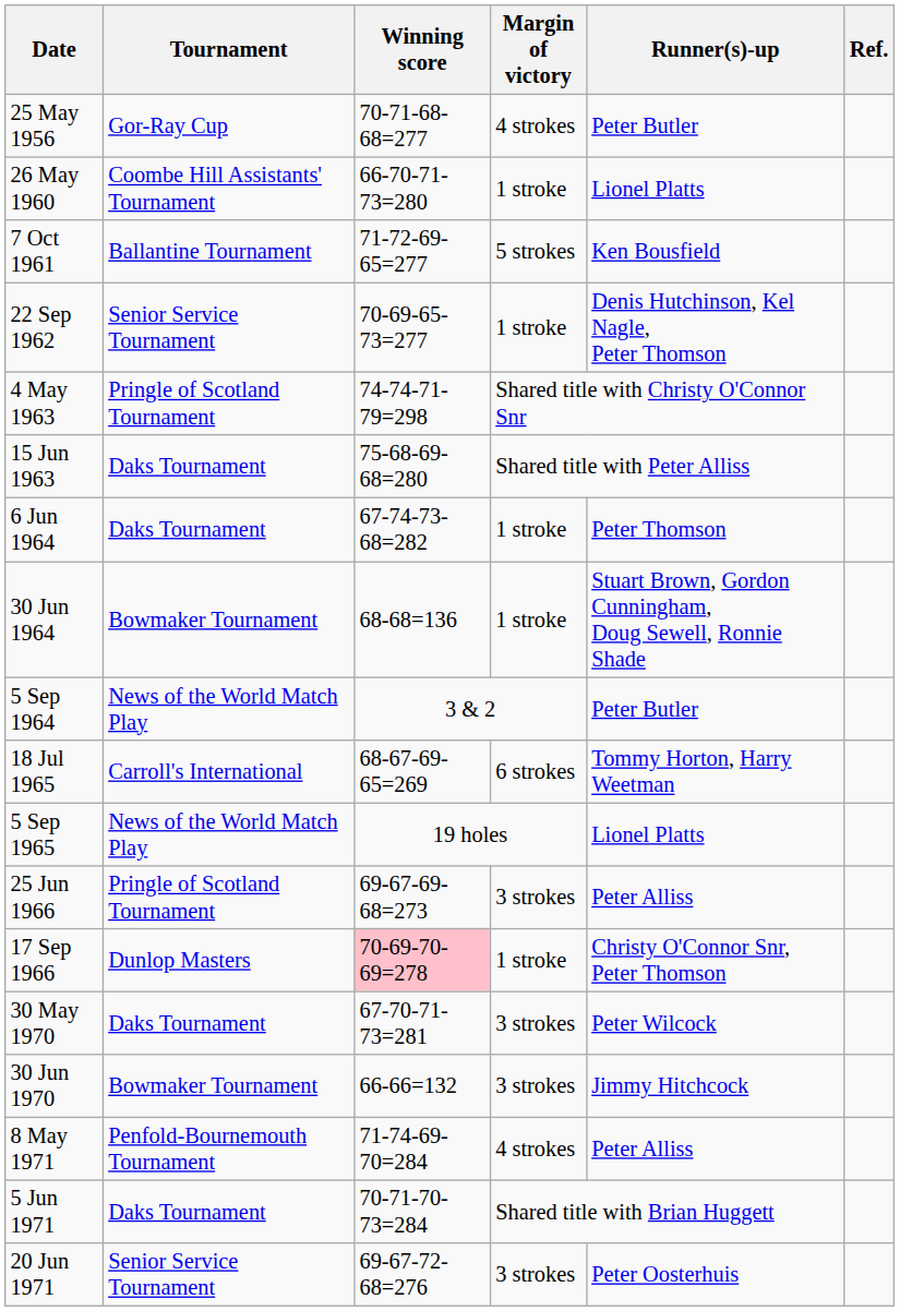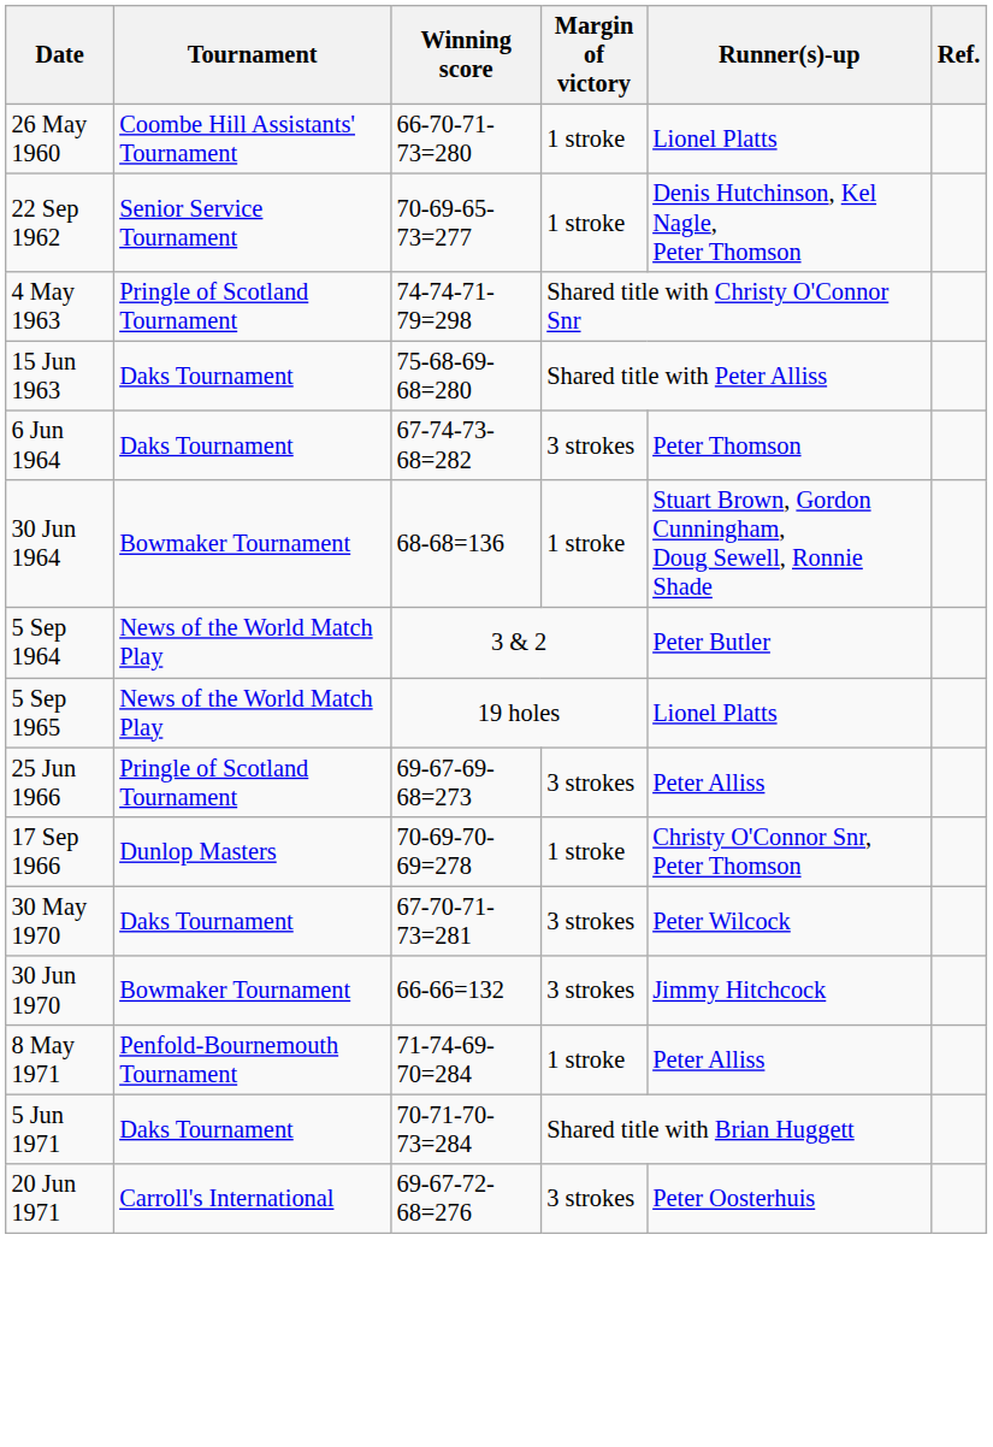 <table class="wikitable" style="font-size:95%;">
 <tr>
 <th>Date</th>
 <th>Tournament</th>
 <th>Winning score</th>
 <th>Margin of<br>victory</th>
 <th>Runner(s)-up</th>
 <th>Ref.</th>
 </tr>
 <tr>
-<td>25 May 1956</td>
-<td><a href='#'>Gor-Ray Cup</a></td>
-<td>70-71-68-68=277</td>
-<td>4 strokes</td>
-<td> <a href='#'>Peter Butler</a></td>
-<td></td>
-</tr>
-<tr>
 <td>26 May 1960</td>
 <td><a href='#'>Coombe Hill Assistants' Tournament</a></td>
 <td>66-70-71-73=280</td>
 <td>1 stroke</td>
 <td> <a href='#'>Lionel Platts</a></td>
-<td></td>
-</tr>
-<tr>
-<td>7 Oct 1961</td>
-<td><a href='#'>Ballantine Tournament</a></td>
-<td>71-72-69-65=277</td>
-<td>5 strokes</td>
-<td> <a href='#'>Ken Bousfield</a></td>
 <td></td>
 </tr>
 <tr>
 <td>22 Sep 1962</td>
 <td><a href='#'>Senior Service Tournament</a></td>
 <td>70-69-65-73=277</td>
 <td>1 stroke</td>
 <td> <a href='#'>Denis Hutchinson</a>,  <a href='#'>Kel Nagle</a>,<br> <a href='#'>Peter Thomson</a></td>
 <td></td>
 </tr>
 <tr>
 <td>4 May 1963</td>
 <td><a href='#'>Pringle of Scotland Tournament</a></td>
 <td>74-74-71-79=298</td>
 <td colspan=2>Shared title with   <a href='#'>Christy O'Connor Snr</a></td>
 <td></td>
 </tr>
 <tr>
 <td>15 Jun 1963</td>
 <td><a href='#'>Daks Tournament</a></td>
 <td>75-68-69-68=280</td>
 <td colspan=2>Shared title with  <a href='#'>Peter Alliss</a></td>
 <td></td>
 </tr>
 <tr>
 <td>6 Jun 1964</td>
 <td><a href='#'>Daks Tournament</a></td>
 <td>67-74-73-68=282</td>
-<td>1 stroke</td>
+<td>3 strokes</td>
 <td> <a href='#'>Peter Thomson</a></td>
 <td></td>
 </tr>
 <tr>
 <td>30 Jun 1964</td>
 <td><a href='#'>Bowmaker Tournament</a></td>
 <td>68-68=136</td>
 <td>1 stroke</td>
 <td> <a href='#'>Stuart Brown</a>,  <a href='#'>Gordon Cunningham</a>,<br> <a href='#'>Doug Sewell</a>,  <a href='#'>Ronnie Shade</a></td>
 <td></td>
 </tr>
 <tr>
 <td>5 Sep 1964</td>
 <td><a href='#'>News of the World Match Play</a></td>
 <td colspan=2 align=center>3 & 2</td>
 <td> <a href='#'>Peter Butler</a></td>
-<td></td>
-</tr>
-<tr>
-<td>18 Jul 1965</td>
-<td><a href='#'>Carroll's International</a></td>
-<td>68-67-69-65=269</td>
-<td>6 strokes</td>
-<td> <a href='#'>Tommy Horton</a>,  <a href='#'>Harry Weetman</a></td>
 <td></td>
 </tr>
 <tr>
 <td>5 Sep 1965</td>
 <td><a href='#'>News of the World Match Play</a></td>
 <td colspan=2 align=center>19 holes</td>
 <td> <a href='#'>Lionel Platts</a></td>
 <td></td>
 </tr>
 <tr>
 <td>25 Jun 1966</td>
 <td><a href='#'>Pringle of Scotland Tournament</a></td>
 <td>69-67-69-68=273</td>
 <td>3 strokes</td>
 <td> <a href='#'>Peter Alliss</a></td>
 <td></td>
 </tr>
 <tr>
 <td>17 Sep 1966</td>
 <td><a href='#'>Dunlop Masters</a></td>
-<td style="background: pink;">70-69-70-69=278</td>
+<td>70-69-70-69=278</td>
 <td>1 stroke</td>
 <td> <a href='#'>Christy O'Connor Snr</a>,  <a href='#'>Peter Thomson</a></td>
 <td></td>
 </tr>
 <tr>
 <td>30 May 1970</td>
 <td><a href='#'>Daks Tournament</a></td>
 <td>67-70-71-73=281</td>
 <td>3 strokes</td>
 <td> <a href='#'>Peter Wilcock</a></td>
 <td></td>
 </tr>
 <tr>
 <td>30 Jun 1970</td>
 <td><a href='#'>Bowmaker Tournament</a></td>
 <td>66-66=132</td>
 <td>3 strokes</td>
 <td> <a href='#'>Jimmy Hitchcock</a></td>
 <td></td>
 </tr>
 <tr>
 <td>8 May 1971</td>
 <td><a href='#'>Penfold-Bournemouth Tournament</a></td>
 <td>71-74-69-70=284</td>
-<td>4 strokes</td>
+<td>1 stroke</td>
 <td> <a href='#'>Peter Alliss</a></td>
 <td></td>
 </tr>
 <tr>
 <td>5 Jun 1971</td>
 <td><a href='#'>Daks Tournament</a></td>
 <td>70-71-70-73=284</td>
 <td colspan=2>Shared title with  <a href='#'>Brian Huggett</a></td>
 <td></td>
 </tr>
 <tr>
 <td>20 Jun 1971</td>
-<td><a href='#'>Senior Service Tournament</a></td>
+<td><a href='#'>Carroll's International</a></td>
 <td>69-67-72-68=276</td>
 <td>3 strokes</td>
 <td> <a href='#'>Peter Oosterhuis</a></td>
 <td></td>
 </tr>
 </table>
